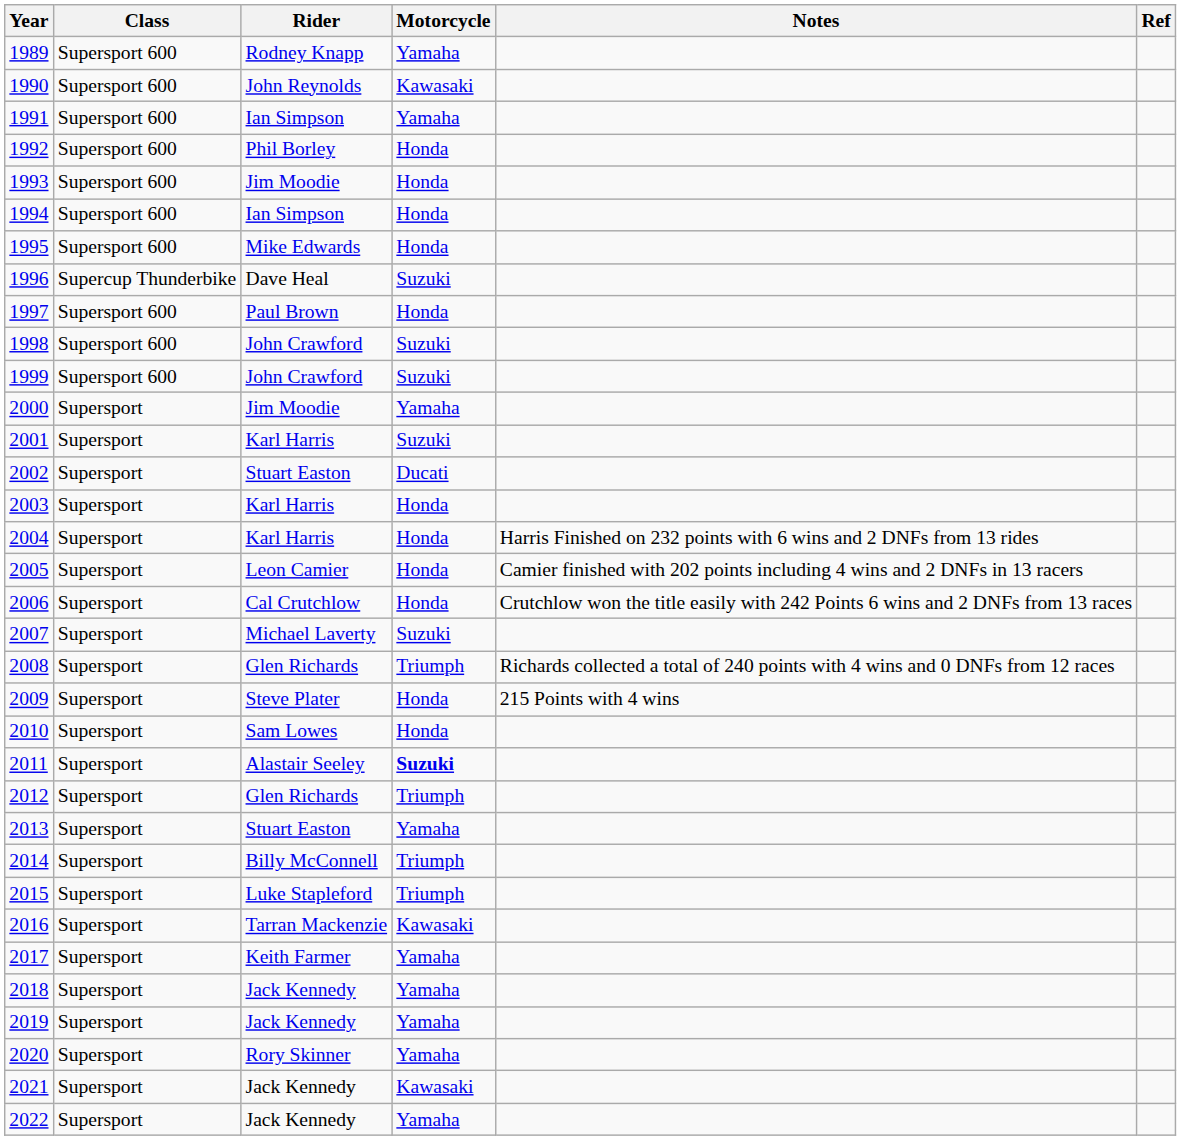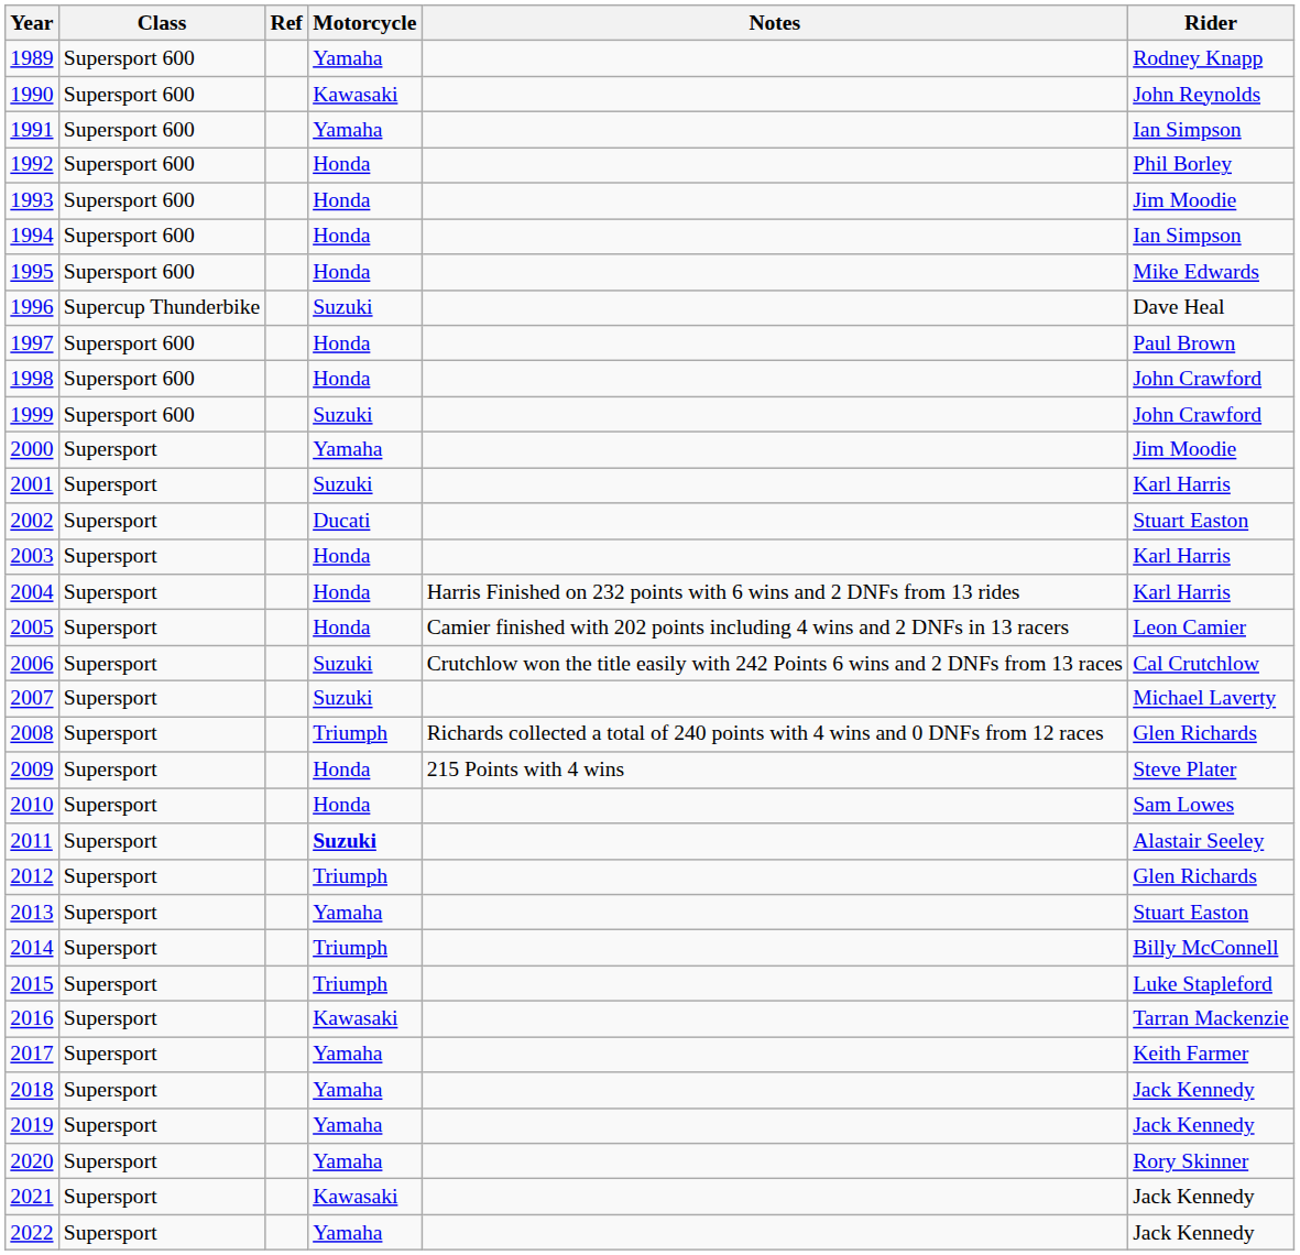 <table class="wikitable" style="font-size: 85%">
 <tr>
 <th>Year</th>
 <th>Class</th>
-<th>Rider</th>
+<th>Ref</th>
 <th>Motorcycle</th>
 <th>Notes</th>
-<th>Ref</th>
+<th>Rider</th>
 </tr>
 <tr>
 <td><a href='#'>1989</a></td>
 <td>Supersport 600</td>
-<td><a href='#'>Rodney Knapp</a></td>
+<td></td>
 <td><a href='#'>Yamaha</a></td>
 <td></td>
-<td></td>
+<td><a href='#'>Rodney Knapp</a></td>
 </tr>
 <tr>
 <td><a href='#'>1990</a></td>
 <td>Supersport 600</td>
-<td><a href='#'>John Reynolds</a></td>
+<td></td>
 <td><a href='#'>Kawasaki</a></td>
 <td></td>
-<td></td>
+<td><a href='#'>John Reynolds</a></td>
 </tr>
 <tr>
 <td><a href='#'>1991</a></td>
 <td>Supersport 600</td>
-<td><a href='#'>Ian Simpson</a></td>
+<td></td>
 <td><a href='#'>Yamaha</a></td>
 <td></td>
-<td></td>
+<td><a href='#'>Ian Simpson</a></td>
 </tr>
 <tr>
 <td><a href='#'>1992</a></td>
 <td>Supersport 600</td>
-<td><a href='#'>Phil Borley</a></td>
+<td></td>
 <td><a href='#'>Honda</a></td>
 <td></td>
-<td></td>
+<td><a href='#'>Phil Borley</a></td>
 </tr>
 <tr>
 <td><a href='#'>1993</a></td>
 <td>Supersport 600</td>
-<td><a href='#'>Jim Moodie</a></td>
+<td></td>
 <td><a href='#'>Honda</a></td>
 <td></td>
-<td></td>
+<td><a href='#'>Jim Moodie</a></td>
 </tr>
 <tr>
 <td><a href='#'>1994</a></td>
 <td>Supersport 600</td>
-<td><a href='#'>Ian Simpson</a></td>
+<td></td>
 <td><a href='#'>Honda</a></td>
 <td></td>
-<td></td>
+<td><a href='#'>Ian Simpson</a></td>
 </tr>
 <tr>
 <td><a href='#'>1995</a></td>
 <td>Supersport 600</td>
-<td><a href='#'>Mike Edwards</a></td>
+<td></td>
 <td><a href='#'>Honda</a></td>
 <td></td>
-<td></td>
+<td><a href='#'>Mike Edwards</a></td>
 </tr>
 <tr>
 <td><a href='#'>1996</a></td>
 <td>Supercup Thunderbike</td>
-<td>Dave Heal</td>
+<td></td>
 <td><a href='#'>Suzuki</a></td>
 <td></td>
-<td></td>
+<td>Dave Heal</td>
 </tr>
 <tr>
 <td><a href='#'>1997</a></td>
 <td>Supersport 600</td>
-<td><a href='#'>Paul Brown</a></td>
+<td></td>
 <td><a href='#'>Honda</a></td>
 <td></td>
-<td></td>
+<td><a href='#'>Paul Brown</a></td>
 </tr>
 <tr>
 <td><a href='#'>1998</a></td>
 <td>Supersport 600</td>
+<td></td>
+<td><a href='#'>Honda</a></td>
+<td></td>
 <td><a href='#'>John Crawford</a></td>
-<td><a href='#'>Suzuki</a></td>
-<td></td>
-<td></td>
 </tr>
 <tr>
 <td><a href='#'>1999</a></td>
 <td>Supersport 600</td>
-<td><a href='#'>John Crawford</a></td>
+<td></td>
 <td><a href='#'>Suzuki</a></td>
 <td></td>
-<td></td>
+<td><a href='#'>John Crawford</a></td>
 </tr>
 <tr>
 <td><a href='#'>2000</a></td>
 <td>Supersport</td>
-<td><a href='#'>Jim Moodie</a></td>
+<td></td>
 <td><a href='#'>Yamaha</a></td>
 <td></td>
-<td></td>
+<td><a href='#'>Jim Moodie</a></td>
 </tr>
 <tr>
 <td><a href='#'>2001</a></td>
 <td>Supersport</td>
-<td><a href='#'>Karl Harris</a></td>
+<td></td>
 <td><a href='#'>Suzuki</a></td>
 <td></td>
-<td></td>
+<td><a href='#'>Karl Harris</a></td>
 </tr>
 <tr>
 <td><a href='#'>2002</a></td>
 <td>Supersport</td>
-<td><a href='#'>Stuart Easton</a></td>
+<td></td>
 <td><a href='#'>Ducati</a></td>
 <td></td>
-<td></td>
+<td><a href='#'>Stuart Easton</a></td>
 </tr>
 <tr>
 <td><a href='#'>2003</a></td>
 <td>Supersport</td>
-<td><a href='#'>Karl Harris</a></td>
+<td></td>
 <td><a href='#'>Honda</a></td>
 <td></td>
-<td></td>
+<td><a href='#'>Karl Harris</a></td>
 </tr>
 <tr>
 <td><a href='#'>2004</a></td>
 <td>Supersport</td>
-<td><a href='#'>Karl Harris</a></td>
+<td></td>
 <td><a href='#'>Honda</a></td>
 <td>Harris Finished on 232 points with 6 wins and 2 DNFs from 13 rides</td>
-<td></td>
+<td><a href='#'>Karl Harris</a></td>
 </tr>
 <tr>
 <td><a href='#'>2005</a></td>
 <td>Supersport</td>
-<td><a href='#'>Leon Camier</a></td>
+<td></td>
 <td><a href='#'>Honda</a></td>
 <td>Camier finished with 202 points including 4 wins and 2 DNFs in 13 racers</td>
-<td></td>
+<td><a href='#'>Leon Camier</a></td>
 </tr>
 <tr>
 <td><a href='#'>2006</a></td>
 <td>Supersport</td>
+<td></td>
+<td><a href='#'>Suzuki</a></td>
+<td>Crutchlow won the title easily with 242 Points 6 wins and 2 DNFs from 13 races</td>
 <td><a href='#'>Cal Crutchlow</a></td>
-<td><a href='#'>Honda</a></td>
-<td>Crutchlow won the title easily with 242 Points 6 wins and 2 DNFs from 13 races</td>
-<td></td>
 </tr>
 <tr>
 <td><a href='#'>2007</a></td>
 <td>Supersport</td>
-<td><a href='#'>Michael Laverty</a></td>
+<td></td>
 <td><a href='#'>Suzuki</a></td>
 <td></td>
-<td></td>
+<td><a href='#'>Michael Laverty</a></td>
 </tr>
 <tr>
 <td><a href='#'>2008</a></td>
 <td>Supersport</td>
-<td><a href='#'>Glen Richards</a></td>
+<td></td>
 <td><a href='#'>Triumph</a></td>
 <td>Richards collected a total of 240 points with 4 wins and 0 DNFs from 12 races</td>
-<td></td>
+<td><a href='#'>Glen Richards</a></td>
 </tr>
 <tr>
 <td><a href='#'>2009</a></td>
 <td>Supersport</td>
-<td><a href='#'>Steve Plater</a></td>
+<td></td>
 <td><a href='#'>Honda</a></td>
 <td>215 Points with 4 wins</td>
-<td></td>
+<td><a href='#'>Steve Plater</a></td>
 </tr>
 <tr>
 <td><a href='#'>2010</a></td>
 <td>Supersport</td>
-<td><a href='#'>Sam Lowes</a></td>
+<td></td>
 <td><a href='#'>Honda</a></td>
 <td></td>
-<td></td>
+<td><a href='#'>Sam Lowes</a></td>
 </tr>
 <tr>
 <td><a href='#'>2011</a></td>
 <td>Supersport</td>
-<td><a href='#'>Alastair Seeley</a></td>
+<td></td>
 <td><strong><a href='#'>Suzuki</a></strong></td>
 <td></td>
-<td></td>
+<td><a href='#'>Alastair Seeley</a></td>
 </tr>
 <tr>
 <td><a href='#'>2012</a></td>
 <td>Supersport</td>
-<td><a href='#'>Glen Richards</a></td>
+<td></td>
 <td><a href='#'>Triumph</a></td>
 <td></td>
-<td></td>
+<td><a href='#'>Glen Richards</a></td>
 </tr>
 <tr>
 <td><a href='#'>2013</a></td>
 <td>Supersport</td>
-<td><a href='#'>Stuart Easton</a></td>
+<td></td>
 <td><a href='#'>Yamaha</a></td>
 <td></td>
-<td></td>
+<td><a href='#'>Stuart Easton</a></td>
 </tr>
 <tr>
 <td><a href='#'>2014</a></td>
 <td>Supersport</td>
-<td><a href='#'>Billy McConnell</a></td>
+<td></td>
 <td><a href='#'>Triumph</a></td>
 <td></td>
-<td></td>
+<td><a href='#'>Billy McConnell</a></td>
 </tr>
 <tr>
 <td><a href='#'>2015</a></td>
 <td>Supersport</td>
-<td><a href='#'>Luke Stapleford</a></td>
+<td></td>
 <td><a href='#'>Triumph</a></td>
 <td></td>
-<td></td>
+<td><a href='#'>Luke Stapleford</a></td>
 </tr>
 <tr>
 <td><a href='#'>2016</a></td>
 <td>Supersport</td>
-<td><a href='#'>Tarran Mackenzie</a></td>
+<td></td>
 <td><a href='#'>Kawasaki</a></td>
 <td></td>
-<td></td>
+<td><a href='#'>Tarran Mackenzie</a></td>
 </tr>
 <tr>
 <td><a href='#'>2017</a></td>
 <td>Supersport</td>
-<td><a href='#'>Keith Farmer</a></td>
+<td></td>
 <td><a href='#'>Yamaha</a></td>
 <td></td>
-<td></td>
+<td><a href='#'>Keith Farmer</a></td>
 </tr>
 <tr>
 <td><a href='#'>2018</a></td>
 <td>Supersport</td>
-<td><a href='#'>Jack Kennedy</a></td>
+<td></td>
 <td><a href='#'>Yamaha</a></td>
 <td></td>
-<td></td>
+<td><a href='#'>Jack Kennedy</a></td>
 </tr>
 <tr>
 <td><a href='#'>2019</a></td>
 <td>Supersport</td>
-<td><a href='#'>Jack Kennedy</a></td>
+<td></td>
 <td><a href='#'>Yamaha</a></td>
 <td></td>
-<td></td>
+<td><a href='#'>Jack Kennedy</a></td>
 </tr>
 <tr>
 <td><a href='#'>2020</a></td>
 <td>Supersport</td>
-<td><a href='#'>Rory Skinner</a></td>
+<td></td>
 <td><a href='#'>Yamaha</a></td>
 <td></td>
-<td></td>
+<td><a href='#'>Rory Skinner</a></td>
 </tr>
 <tr>
 <td><a href='#'>2021</a></td>
 <td>Supersport</td>
-<td>Jack Kennedy</td>
+<td></td>
 <td><a href='#'>Kawasaki</a></td>
 <td></td>
-<td></td>
+<td>Jack Kennedy</td>
 </tr>
 <tr>
 <td><a href='#'>2022</a></td>
 <td>Supersport</td>
-<td>Jack Kennedy</td>
+<td></td>
 <td><a href='#'>Yamaha</a></td>
 <td></td>
-<td></td>
+<td>Jack Kennedy</td>
 </tr>
 </table>
